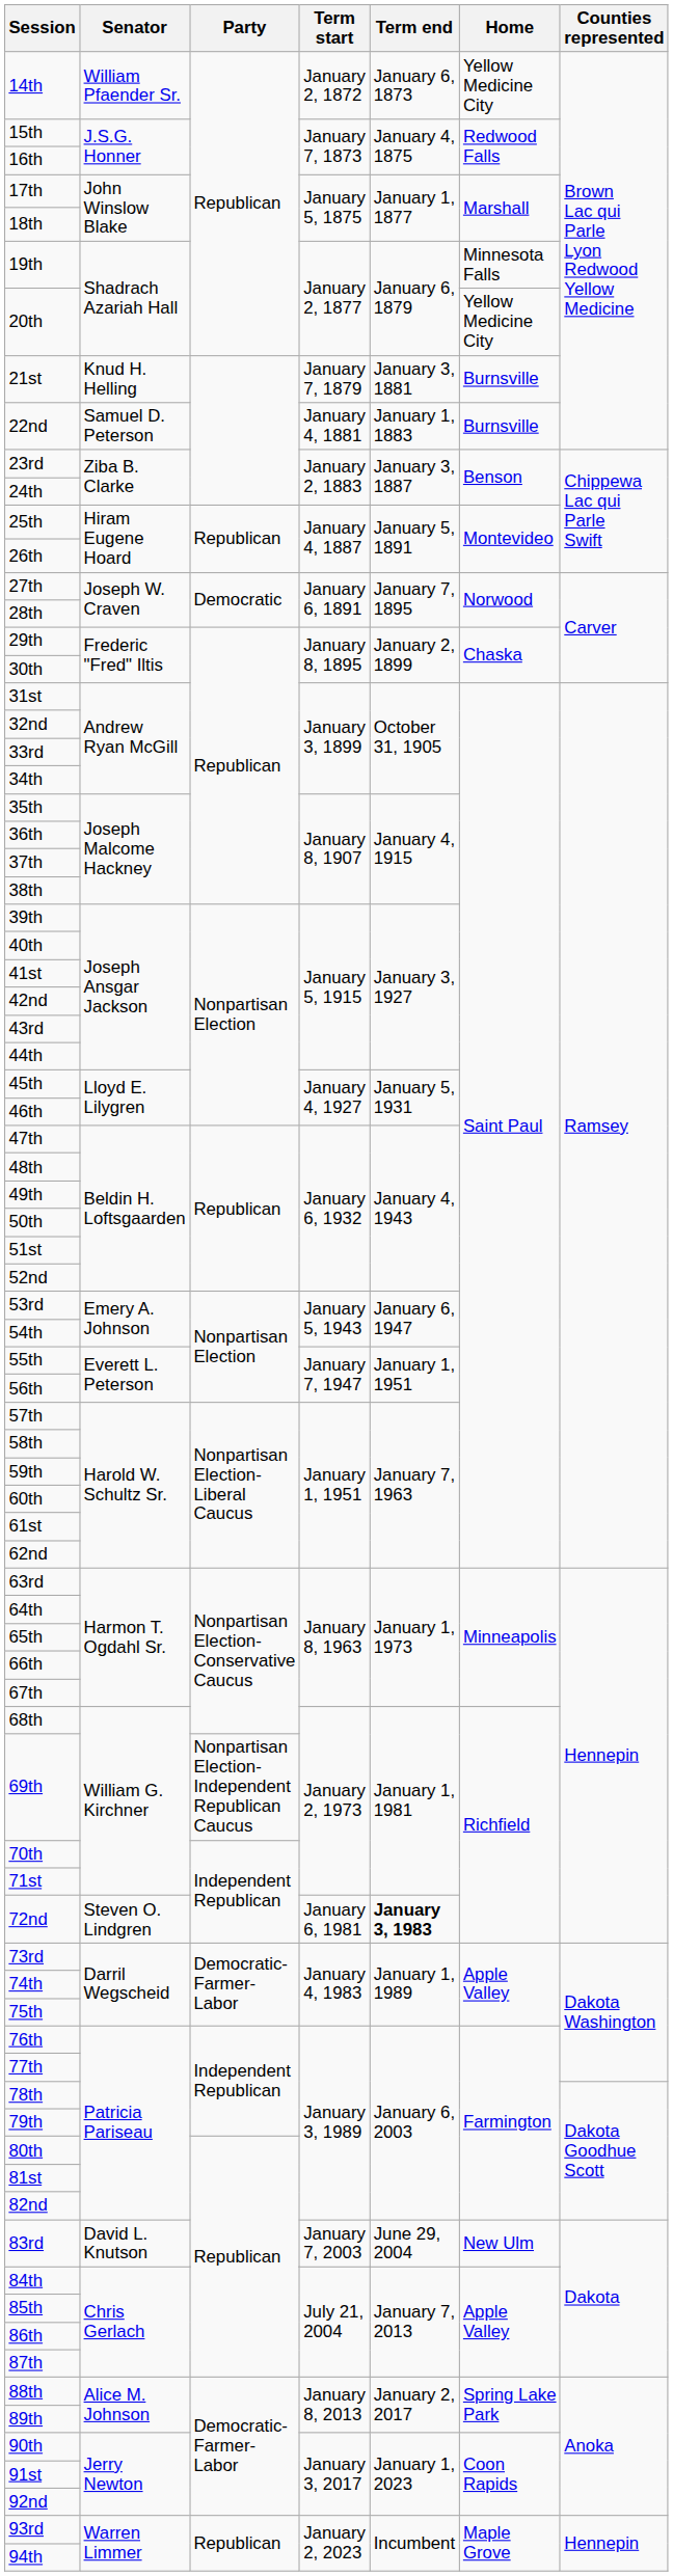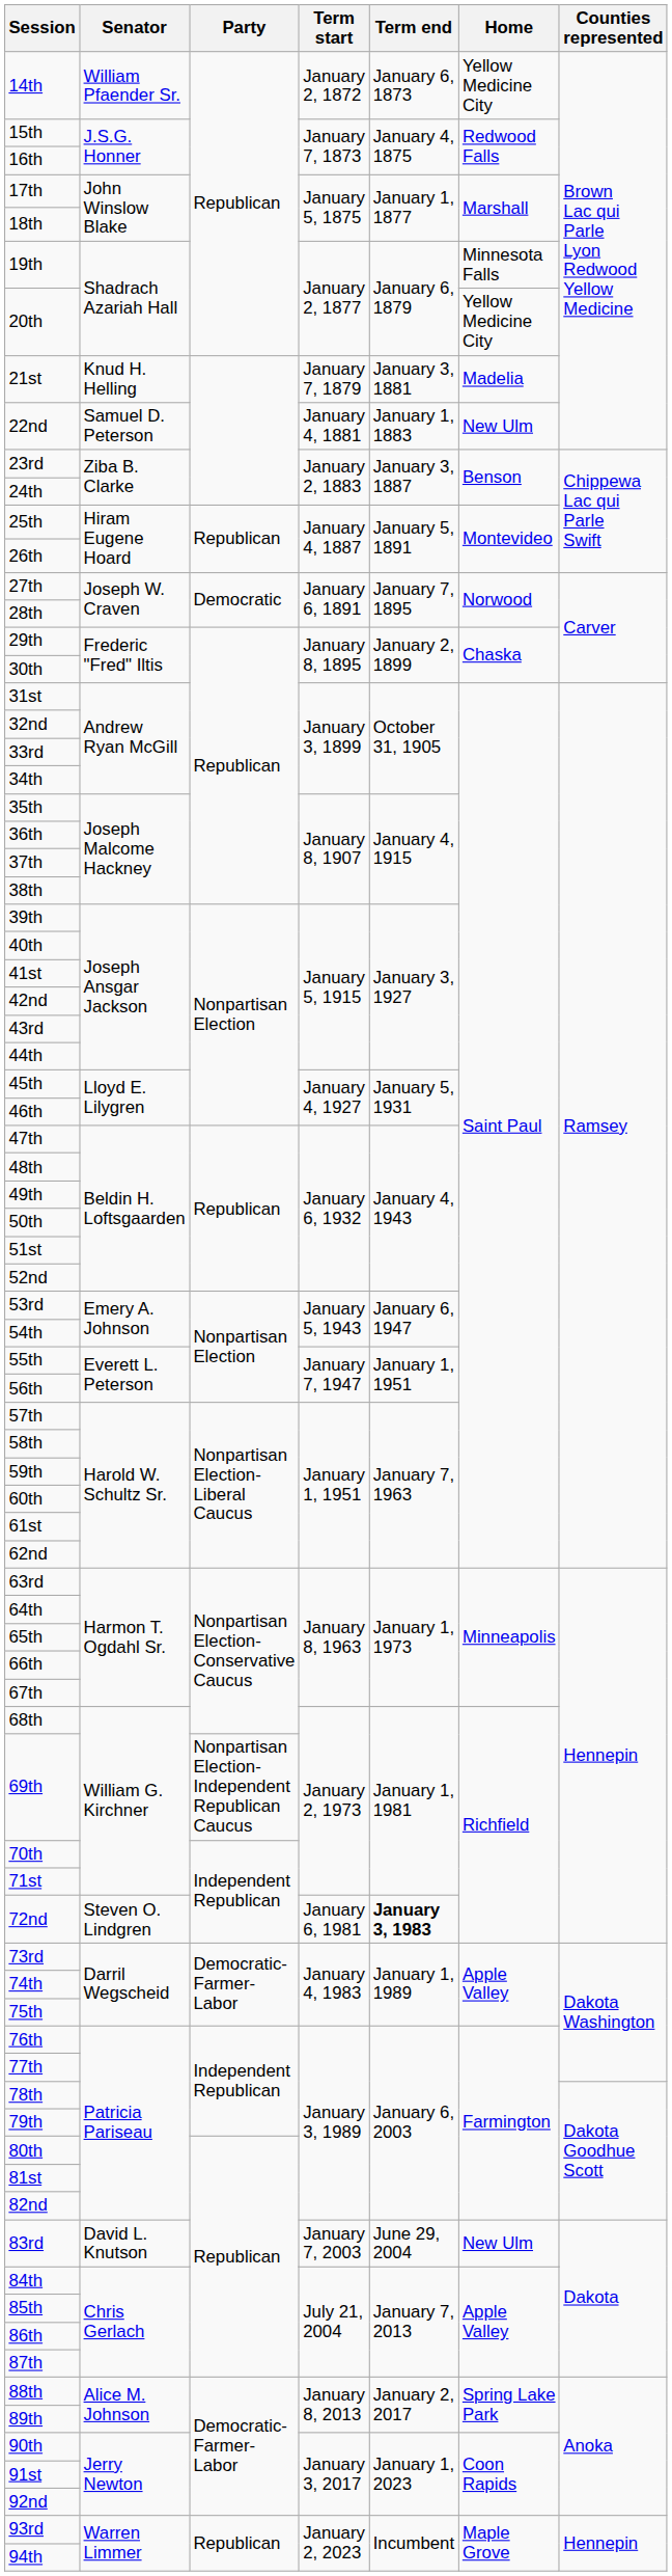 <table role="presentation" class="wikitable mw-collapsible">
 <tr>
 <th>Session</th>
 <th>Senator</th>
 <th>Party</th>
 <th>Term start</th>
 <th>Term end</th>
 <th>Home</th>
 <th>Counties represented</th>
 </tr>
 <tr>
 <td><a href='#'>14th</a></td>
 <td><a href='#'>William Pfaender Sr.</a></td>
 <td rowspan="7" >Republican</td>
 <td>January 2, 1872</td>
 <td>January 6, 1873</td>
 <td>Yellow Medicine City</td>
 <td rowspan="9"><a href='#'>Brown</a> <br> <a href='#'>Lac qui Parle</a> <br> <a href='#'>Lyon</a> <br> <a href='#'>Redwood</a> <br> <a href='#'>Yellow Medicine</a></td>
 </tr>
 <tr>
 <td>15th</td>
 <td rowspan="2"><a href='#'>J.S.G. Honner</a></td>
 <td rowspan="2">January 7, 1873</td>
 <td rowspan="2">January 4, 1875</td>
 <td rowspan="2"><a href='#'>Redwood Falls</a></td>
 </tr>
 <tr>
 <td>16th</td>
 </tr>
 <tr>
 <td>17th</td>
 <td rowspan="2">John Winslow Blake</td>
 <td rowspan="2">January 5, 1875</td>
 <td rowspan="2">January 1, 1877</td>
 <td rowspan="2"><a href='#'>Marshall</a></td>
 </tr>
 <tr>
 <td>18th</td>
 </tr>
 <tr>
 <td>19th</td>
 <td rowspan="2">Shadrach Azariah Hall</td>
 <td rowspan="2">January 2, 1877</td>
 <td rowspan="2">January 6, 1879</td>
 <td>Minnesota Falls</td>
 </tr>
 <tr>
 <td>20th</td>
 <td>Yellow Medicine City</td>
 </tr>
 <tr>
 <td>21st</td>
 <td>Knud H. Helling</td>
 <td rowspan="4" ></td>
 <td>January 7, 1879</td>
 <td>January 3, 1881</td>
-<td><a href='#'>Burnsville</a></td>
+<td><a href='#'>Madelia</a></td>
 </tr>
 <tr>
 <td>22nd</td>
 <td>Samuel D. Peterson</td>
 <td>January 4, 1881</td>
 <td>January 1, 1883</td>
-<td><a href='#'>Burnsville</a></td>
+<td><a href='#'>New Ulm</a></td>
 </tr>
 <tr>
 <td>23rd</td>
 <td rowspan="2">Ziba B. Clarke</td>
 <td rowspan="2">January 2, 1883</td>
 <td rowspan="2">January 3, 1887</td>
 <td rowspan="2"><a href='#'>Benson</a></td>
 <td rowspan="4"><a href='#'>Chippewa</a> <br> <a href='#'>Lac qui Parle</a> <br> <a href='#'>Swift</a></td>
 </tr>
 <tr>
 <td>24th</td>
 </tr>
 <tr>
 <td>25th</td>
 <td rowspan="2">Hiram Eugene Hoard</td>
 <td rowspan="2" >Republican</td>
 <td rowspan="2">January 4, 1887</td>
 <td rowspan="2">January 5, 1891</td>
 <td rowspan="2"><a href='#'>Montevideo</a></td>
 </tr>
 <tr>
 <td>26th</td>
 </tr>
 <tr>
 <td>27th</td>
 <td rowspan="2">Joseph W. Craven</td>
 <td rowspan="2" >Democratic</td>
 <td rowspan="2">January 6, 1891</td>
 <td rowspan="2">January 7, 1895</td>
 <td rowspan="2"><a href='#'>Norwood</a></td>
 <td rowspan="4"><a href='#'>Carver</a></td>
 </tr>
 <tr>
 <td>28th</td>
 </tr>
 <tr>
 <td>29th</td>
 <td rowspan="2">Frederic "Fred" Iltis</td>
 <td rowspan="10" >Republican</td>
 <td rowspan="2">January 8, 1895</td>
 <td rowspan="2">January 2, 1899</td>
 <td rowspan="2"><a href='#'>Chaska</a></td>
 </tr>
 <tr>
 <td>30th</td>
 </tr>
 <tr>
 <td>31st</td>
 <td rowspan="4">Andrew Ryan McGill</td>
 <td rowspan="4">January 3, 1899</td>
 <td rowspan="4">October 31, 1905</td>
 <td rowspan="32"><a href='#'>Saint Paul</a></td>
 <td rowspan="32"><a href='#'>Ramsey</a></td>
 </tr>
 <tr>
 <td>32nd</td>
 </tr>
 <tr>
 <td>33rd</td>
 </tr>
 <tr>
 <td>34th</td>
 </tr>
 <tr>
 <td>35th</td>
 <td rowspan="4">Joseph Malcome Hackney</td>
 <td rowspan="4">January 8, 1907</td>
 <td rowspan="4">January 4, 1915</td>
 </tr>
 <tr>
 <td>36th</td>
 </tr>
 <tr>
 <td>37th</td>
 </tr>
 <tr>
 <td>38th</td>
 </tr>
 <tr>
 <td>39th</td>
 <td rowspan="6">Joseph Ansgar Jackson</td>
 <td rowspan="8" >Nonpartisan Election</td>
 <td rowspan="6">January 5, 1915</td>
 <td rowspan="6">January 3, 1927</td>
 </tr>
 <tr>
 <td>40th</td>
 </tr>
 <tr>
 <td>41st</td>
 </tr>
 <tr>
 <td>42nd</td>
 </tr>
 <tr>
 <td>43rd</td>
 </tr>
 <tr>
 <td>44th</td>
 </tr>
 <tr>
 <td>45th</td>
 <td rowspan="2">Lloyd E. Lilygren</td>
 <td rowspan="2">January 4, 1927</td>
 <td rowspan="2">January 5, 1931</td>
 </tr>
 <tr>
 <td>46th</td>
 </tr>
 <tr>
 <td>47th</td>
 <td rowspan="6">Beldin H. Loftsgaarden</td>
 <td rowspan="6" >Republican</td>
 <td rowspan="6">January 6, 1932</td>
 <td rowspan="6">January 4, 1943</td>
 </tr>
 <tr>
 <td>48th</td>
 </tr>
 <tr>
 <td>49th</td>
 </tr>
 <tr>
 <td>50th</td>
 </tr>
 <tr>
 <td>51st</td>
 </tr>
 <tr>
 <td>52nd</td>
 </tr>
 <tr>
 <td>53rd</td>
 <td rowspan="2">Emery A. Johnson</td>
 <td rowspan="4" >Nonpartisan Election</td>
 <td rowspan="2">January 5, 1943</td>
 <td rowspan="2">January 6, 1947</td>
 </tr>
 <tr>
 <td>54th</td>
 </tr>
 <tr>
 <td>55th</td>
 <td rowspan="2">Everett L. Peterson</td>
 <td rowspan="2">January 7, 1947</td>
 <td rowspan="2">January 1, 1951</td>
 </tr>
 <tr>
 <td>56th</td>
 </tr>
 <tr>
 <td>57th</td>
 <td rowspan="6">Harold W. Schultz Sr.</td>
 <td rowspan="6" >Nonpartisan Election-Liberal Caucus</td>
 <td rowspan="6">January 1, 1951</td>
 <td rowspan="6">January 7, 1963</td>
 </tr>
 <tr>
 <td>58th</td>
 </tr>
 <tr>
 <td>59th</td>
 </tr>
 <tr>
 <td>60th</td>
 </tr>
 <tr>
 <td>61st</td>
 </tr>
 <tr>
 <td>62nd</td>
 </tr>
 <tr>
 <td>63rd</td>
 <td rowspan="5">Harmon T. Ogdahl Sr.</td>
 <td rowspan="6" >Nonpartisan Election-Conservative Caucus</td>
 <td rowspan="5">January 8, 1963</td>
 <td rowspan="5">January 1, 1973</td>
 <td rowspan="5"><a href='#'>Minneapolis</a></td>
 <td rowspan="10"><a href='#'>Hennepin</a></td>
 </tr>
 <tr>
 <td>64th</td>
 </tr>
 <tr>
 <td>65th</td>
 </tr>
 <tr>
 <td>66th</td>
 </tr>
 <tr>
 <td>67th</td>
 </tr>
 <tr>
 <td>68th</td>
 <td rowspan="4">William G. Kirchner</td>
 <td rowspan="4">January 2, 1973</td>
 <td rowspan="4">January 1, 1981</td>
 <td rowspan="5"><a href='#'>Richfield</a></td>
 </tr>
 <tr>
 <td><a href='#'>69th</a></td>
 <td>Nonpartisan Election-Independent Republican Caucus</td>
 </tr>
 <tr>
 <td><a href='#'>70th</a></td>
 <td rowspan="3" >Independent Republican</td>
 </tr>
 <tr>
 <td><a href='#'>71st</a></td>
 </tr>
 <tr>
 <td><a href='#'>72nd</a></td>
 <td>Steven O. Lindgren</td>
 <td>January 6, 1981</td>
 <td><strong>January 3, 1983</strong></td>
 </tr>
 <tr>
 <td><a href='#'>73rd</a></td>
 <td rowspan="3">Darril Wegscheid</td>
 <td rowspan="3" >Democratic-Farmer-Labor</td>
 <td rowspan="3">January 4, 1983</td>
 <td rowspan="3">January 1, 1989</td>
 <td rowspan="3"><a href='#'>Apple Valley</a></td>
 <td rowspan="5"><a href='#'>Dakota</a><br><a href='#'>Washington</a></td>
 </tr>
 <tr>
 <td><a href='#'>74th</a></td>
 </tr>
 <tr>
 <td><a href='#'>75th</a></td>
 </tr>
 <tr>
 <td><a href='#'>76th</a></td>
 <td rowspan="7"><a href='#'>Patricia Pariseau</a></td>
 <td rowspan="4" >Independent Republican</td>
 <td rowspan="7">January 3, 1989</td>
 <td rowspan="7">January 6, 2003</td>
 <td rowspan="7"><a href='#'>Farmington</a></td>
 </tr>
 <tr>
 <td><a href='#'>77th</a></td>
 </tr>
 <tr>
 <td><a href='#'>78th</a></td>
 <td rowspan="5"><a href='#'>Dakota</a> <br> <a href='#'>Goodhue</a> <br> <a href='#'>Scott</a></td>
 </tr>
 <tr>
 <td><a href='#'>79th</a></td>
 </tr>
 <tr>
 <td><a href='#'>80th</a></td>
 <td rowspan="9" >Republican</td>
 </tr>
 <tr>
 <td><a href='#'>81st</a></td>
 </tr>
 <tr>
 <td><a href='#'>82nd</a></td>
 </tr>
 <tr>
 <td rowspan="2"><a href='#'>83rd</a></td>
 <td>David L. Knutson</td>
 <td>January 7, 2003</td>
 <td>June 29, 2004</td>
 <td><a href='#'>New Ulm</a></td>
 <td rowspan="6"><a href='#'>Dakota</a></td>
 </tr>
 <tr>
 <td rowspan="5"><a href='#'>Chris Gerlach</a></td>
 <td rowspan="5">July 21, 2004</td>
 <td rowspan="5">January 7, 2013</td>
 <td rowspan="5"><a href='#'>Apple Valley</a></td>
 </tr>
 <tr>
 <td><a href='#'>84th</a></td>
 </tr>
 <tr>
 <td><a href='#'>85th</a></td>
 </tr>
 <tr>
 <td><a href='#'>86th</a></td>
 </tr>
 <tr>
 <td><a href='#'>87th</a></td>
 </tr>
 <tr>
 <td><a href='#'>88th</a></td>
 <td rowspan="2"><a href='#'>Alice M. Johnson</a></td>
 <td rowspan="5" >Democratic-Farmer-Labor</td>
 <td rowspan="2">January 8, 2013</td>
 <td rowspan="2">January 2, 2017</td>
 <td rowspan="2"><a href='#'>Spring Lake Park</a></td>
 <td rowspan="5"><a href='#'>Anoka</a></td>
 </tr>
 <tr>
 <td><a href='#'>89th</a></td>
 </tr>
 <tr>
 <td><a href='#'>90th</a></td>
 <td rowspan="3"><a href='#'>Jerry Newton</a></td>
 <td rowspan="3">January 3, 2017</td>
 <td rowspan="3">January 1, 2023</td>
 <td rowspan="3"><a href='#'>Coon Rapids</a></td>
 </tr>
 <tr>
 <td><a href='#'>91st</a></td>
 </tr>
 <tr>
 <td><a href='#'>92nd</a></td>
 </tr>
 <tr>
 <td><a href='#'>93rd</a></td>
 <td rowspan="2"><a href='#'>Warren Limmer</a></td>
 <td rowspan="2" >Republican</td>
 <td rowspan="2">January 2, 2023</td>
 <td rowspan="2">Incumbent</td>
 <td rowspan="2"><a href='#'>Maple Grove</a></td>
 <td rowspan="2"><a href='#'>Hennepin</a></td>
 </tr>
 <tr>
 <td><a href='#'>94th</a></td>
 </tr>
 </table>
